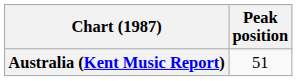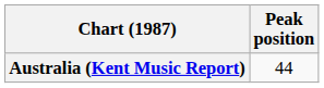 <table class="wikitable sortable plainrowheaders">
 <tr>
 <th>Chart (1987)</th>
 <th>Peak<br>position</th>
 </tr>
 <tr>
 <th scope="row">Australia (<a href='#'>Kent Music Report</a>)</th>
-<td style="text-align:center;">51</td>
+<td style="text-align:center;">44</td>
 </tr>
 </table>
